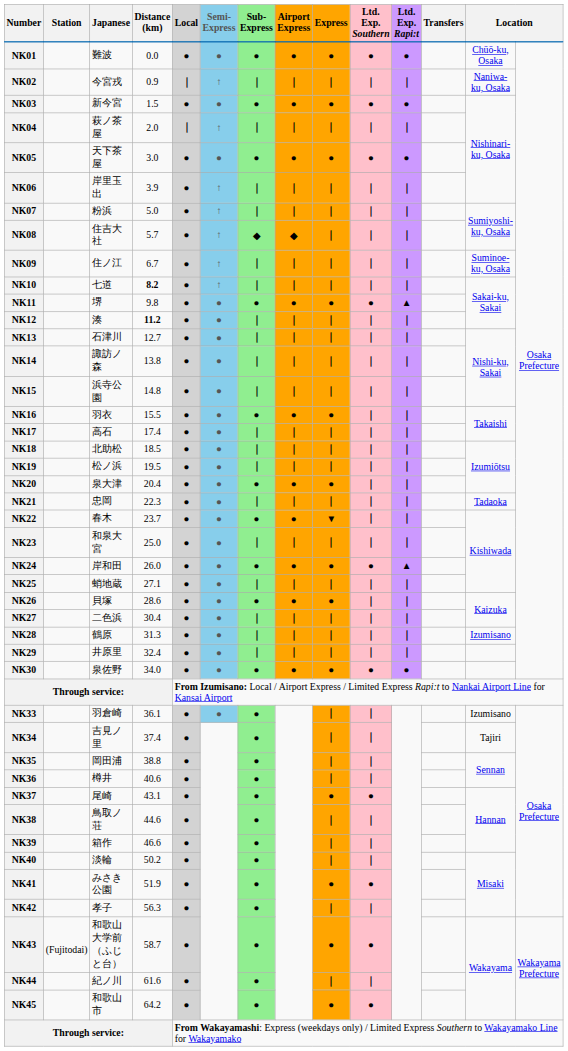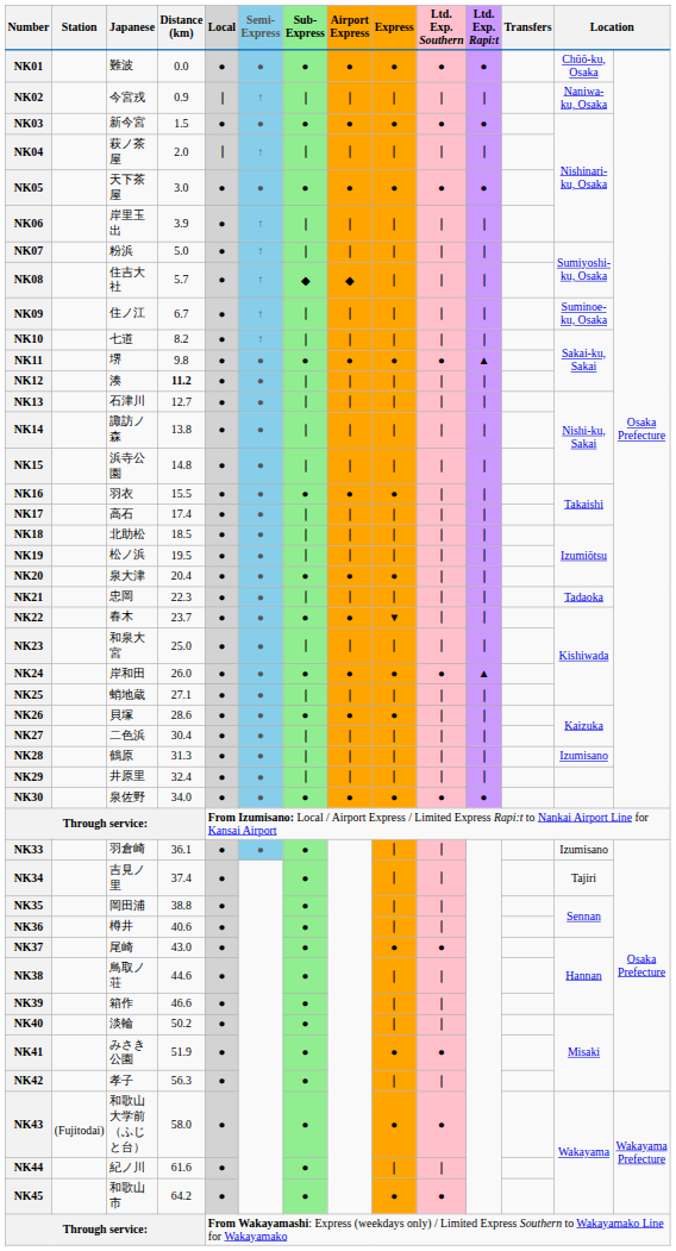 <table class="wikitable">
 <tr style="text-align: center; border-bottom: 2px solid #0065AF;">
 <th>Number</th>
 <th>Station</th>
 <th>Japanese</th>
 <th>Distance (km)</th>
 <th style="background:lightgrey;">Local</th>
 <th style="background: skyblue; color: #555555;">Semi-Express</th>
 <th style="background:lightgreen;">Sub-Express</th>
 <th style="background:orange;">Airport Express</th>
 <th style="background:orange;">Express</th>
 <th style="background:pink;">Ltd. Exp. <em>Southern</em></th>
 <th style="background:#CC99FF;">Ltd. Exp. <em>Rapi:t</em></th>
 <th>Transfers</th>
 <th colspan="2">Location</th>
 </tr>
 <tr style="text-align:center;">
 <th>NK01</th>
 <td style="text-align: left; "></td>
 <td style="text-align: left; ">難波</td>
 <td>0.0</td>
 <td style="background: lightgrey; ">●</td>
 <td style="background: skyblue; color:#555; ">●</td>
 <td style="background: lightgreen; ">●</td>
 <td style="background: orange; ">●</td>
 <td style="background: orange; ">●</td>
 <td style="background: pink; ">●</td>
 <td style="background: #c9f; ">●</td>
 <td></td>
 <td><a href='#'>Chūō-ku, Osaka</a></td>
 <td rowspan="30"><a href='#'>Osaka Prefecture</a></td>
 </tr>
 <tr style="text-align:center;">
 <th>NK02</th>
 <td style="text-align: left; "></td>
 <td style="text-align: left; ">今宮戎</td>
 <td>0.9</td>
 <td style="background: lightgrey; "><strong>｜</strong></td>
 <td style="background: skyblue; color:#555; ">↑</td>
 <td style="background: lightgreen; "><strong>｜</strong></td>
 <td style="background: orange; "><strong>｜</strong></td>
 <td style="background: orange; "><strong>｜</strong></td>
 <td style="background: pink; "><strong>｜</strong></td>
 <td style="background: #c9f; "><strong>｜</strong></td>
 <td></td>
 <td><a href='#'>Naniwa-ku, Osaka</a></td>
 </tr>
 <tr style="text-align:center;">
 <th>NK03</th>
 <td style="text-align: left; "></td>
 <td style="text-align: left; ">新今宮</td>
 <td>1.5</td>
 <td style="background: lightgrey; ">●</td>
 <td style="background: skyblue; color:#555; ">●</td>
 <td style="background: lightgreen; ">●</td>
 <td style="background: orange; ">●</td>
 <td style="background: orange; ">●</td>
 <td style="background: pink; ">●</td>
 <td style="background: #c9f; ">●</td>
 <td></td>
 <td rowspan="4"><a href='#'>Nishinari-ku, Osaka</a></td>
 </tr>
 <tr style="text-align:center;">
 <th>NK04</th>
 <td style="text-align: left; "></td>
 <td style="text-align: left; ">萩ノ茶屋</td>
 <td>2.0</td>
 <td style="background: lightgrey; "><strong>｜</strong></td>
 <td style="background: skyblue; color:#555; ">↑</td>
 <td style="background: lightgreen; "><strong>｜</strong></td>
 <td style="background: orange; "><strong>｜</strong></td>
 <td style="background: orange; "><strong>｜</strong></td>
 <td style="background: pink; "><strong>｜</strong></td>
 <td style="background: #c9f; "><strong>｜</strong></td>
 <td></td>
 </tr>
 <tr style="text-align:center;">
 <th>NK05</th>
 <td style="text-align: left; "></td>
 <td style="text-align: left; ">天下茶屋</td>
 <td>3.0</td>
 <td style="background: lightgrey; ">●</td>
 <td style="background: skyblue; color:#555; ">●</td>
 <td style="background: lightgreen; ">●</td>
 <td style="background: orange; ">●</td>
 <td style="background: orange; ">●</td>
 <td style="background: pink; ">●</td>
 <td style="background: #c9f; ">●</td>
 <td></td>
 </tr>
 <tr style="text-align:center;">
 <th>NK06</th>
 <td style="text-align: left; "></td>
 <td style="text-align: left; ">岸里玉出</td>
 <td>3.9</td>
 <td style="background: lightgrey; ">●</td>
 <td style="background: skyblue; color:#555; ">↑</td>
 <td style="background: lightgreen; "><strong>｜</strong></td>
 <td style="background: orange; "><strong>｜</strong></td>
 <td style="background: orange; "><strong>｜</strong></td>
 <td style="background: pink; "><strong>｜</strong></td>
 <td style="background: #c9f; "><strong>｜</strong></td>
 <td></td>
 </tr>
 <tr style="text-align:center;">
 <th>NK07</th>
 <td style="text-align: left; "></td>
 <td style="text-align: left; ">粉浜</td>
 <td>5.0</td>
 <td style="background: lightgrey; ">●</td>
 <td style="background: skyblue; color:#555; ">↑</td>
 <td style="background: lightgreen; "><strong>｜</strong></td>
 <td style="background: orange; "><strong>｜</strong></td>
 <td style="background: orange; "><strong>｜</strong></td>
 <td style="background: pink; "><strong>｜</strong></td>
 <td style="background: #c9f; "><strong>｜</strong></td>
 <td></td>
 <td rowspan="2"><a href='#'>Sumiyoshi-ku, Osaka</a></td>
 </tr>
 <tr style="text-align:center;">
 <th>NK08</th>
 <td style="text-align: left; "></td>
 <td style="text-align: left; ">住吉大社</td>
 <td>5.7</td>
 <td style="background: lightgrey; ">●</td>
 <td style="background: skyblue; color:#555; ">↑</td>
 <td style="background: lightgreen; ">◆</td>
 <td style="background: orange; ">◆</td>
 <td style="background: orange; "><strong>｜</strong></td>
 <td style="background: pink; "><strong>｜</strong></td>
 <td style="background: #c9f; "><strong>｜</strong></td>
 <td></td>
 </tr>
 <tr style="text-align:center;">
 <th>NK09</th>
 <td style="text-align: left; "></td>
 <td style="text-align: left; ">住ノ江</td>
 <td>6.7</td>
 <td style="background: lightgrey; ">●</td>
 <td style="background: skyblue; color:#555; ">↑</td>
 <td style="background: lightgreen; "><strong>｜</strong></td>
 <td style="background: orange; "><strong>｜</strong></td>
 <td style="background: orange; "><strong>｜</strong></td>
 <td style="background: pink; "><strong>｜</strong></td>
 <td style="background: #c9f; "><strong>｜</strong></td>
 <td></td>
 <td><a href='#'>Suminoe-ku, Osaka</a></td>
 </tr>
 <tr style="text-align:center;">
 <th>NK10</th>
 <td style="text-align: left; "></td>
 <td style="text-align: left; ">七道</td>
-<td><strong>8.2</strong></td>
+<td>8.2</td>
 <td style="background: lightgrey; ">●</td>
 <td style="background: skyblue; color:#555; ">↑</td>
 <td style="background: lightgreen; "><strong>｜</strong></td>
 <td style="background: orange; "><strong>｜</strong></td>
 <td style="background: orange; "><strong>｜</strong></td>
 <td style="background: pink; "><strong>｜</strong></td>
 <td style="background: #c9f; "><strong>｜</strong></td>
 <td></td>
 <td rowspan="3"><a href='#'>Sakai-ku, Sakai</a></td>
 </tr>
 <tr style="text-align:center;">
 <th>NK11</th>
 <td style="text-align: left; "></td>
 <td style="text-align: left; ">堺</td>
 <td>9.8</td>
 <td style="background: lightgrey; ">●</td>
 <td style="background: skyblue; color:#555; ">●</td>
 <td style="background: lightgreen; ">●</td>
 <td style="background: orange; ">●</td>
 <td style="background: orange; ">●</td>
 <td style="background: pink; ">●</td>
 <td style="background: #c9f; ">▲</td>
 <td></td>
 </tr>
 <tr style="text-align:center;">
 <th>NK12</th>
 <td style="text-align: left; "></td>
 <td style="text-align: left; ">湊</td>
 <td><strong>11.2</strong></td>
 <td style="background: lightgrey; ">●</td>
 <td style="background: skyblue; color:#555; ">●</td>
 <td style="background: lightgreen; "><strong>｜</strong></td>
 <td style="background: orange; "><strong>｜</strong></td>
 <td style="background: orange; "><strong>｜</strong></td>
 <td style="background: pink; "><strong>｜</strong></td>
 <td style="background: #c9f; "><strong>｜</strong></td>
 <td></td>
 </tr>
 <tr style="text-align:center;">
 <th>NK13</th>
 <td style="text-align: left; "></td>
 <td style="text-align: left; ">石津川</td>
 <td>12.7</td>
 <td style="background: lightgrey; ">●</td>
 <td style="background: skyblue; color:#555; ">●</td>
 <td style="background: lightgreen; "><strong>｜</strong></td>
 <td style="background: orange; "><strong>｜</strong></td>
 <td style="background: orange; "><strong>｜</strong></td>
 <td style="background: pink; "><strong>｜</strong></td>
 <td style="background: #c9f; "><strong>｜</strong></td>
 <td></td>
 <td rowspan="3"><a href='#'>Nishi-ku, Sakai</a></td>
 </tr>
 <tr style="text-align:center;">
 <th>NK14</th>
 <td style="text-align: left; "></td>
 <td style="text-align: left; ">諏訪ノ森</td>
 <td>13.8</td>
 <td style="background: lightgrey; ">●</td>
 <td style="background: skyblue; color:#555; ">●</td>
 <td style="background: lightgreen; "><strong>｜</strong></td>
 <td style="background: orange; "><strong>｜</strong></td>
 <td style="background: orange; "><strong>｜</strong></td>
 <td style="background: pink; "><strong>｜</strong></td>
 <td style="background: #c9f; "><strong>｜</strong></td>
 <td></td>
 </tr>
 <tr style="text-align:center;">
 <th>NK15</th>
 <td style="text-align: left; "></td>
 <td style="text-align: left; ">浜寺公園</td>
 <td>14.8</td>
 <td style="background: lightgrey; ">●</td>
 <td style="background: skyblue; color:#555; ">●</td>
 <td style="background: lightgreen; "><strong>｜</strong></td>
 <td style="background: orange; "><strong>｜</strong></td>
 <td style="background: orange; "><strong>｜</strong></td>
 <td style="background: pink; "><strong>｜</strong></td>
 <td style="background: #c9f; "><strong>｜</strong></td>
 <td></td>
 </tr>
 <tr style="text-align:center;">
 <th>NK16</th>
 <td style="text-align: left; "></td>
 <td style="text-align: left; ">羽衣</td>
 <td>15.5</td>
 <td style="background: lightgrey; ">●</td>
 <td style="background: skyblue; color:#555; ">●</td>
 <td style="background: lightgreen; ">●</td>
 <td style="background: orange; ">●</td>
 <td style="background: orange; ">●</td>
 <td style="background: pink; "><strong>｜</strong></td>
 <td style="background: #c9f; "><strong>｜</strong></td>
 <td></td>
 <td rowspan="2"><a href='#'>Takaishi</a></td>
 </tr>
 <tr style="text-align:center;">
 <th>NK17</th>
 <td style="text-align: left; "></td>
 <td style="text-align: left; ">高石</td>
 <td>17.4</td>
 <td style="background: lightgrey; ">●</td>
 <td style="background: skyblue; color:#555; ">●</td>
 <td style="background: lightgreen; "><strong>｜</strong></td>
 <td style="background: orange; "><strong>｜</strong></td>
 <td style="background: orange; "><strong>｜</strong></td>
 <td style="background: pink; "><strong>｜</strong></td>
 <td style="background: #c9f; "><strong>｜</strong></td>
 <td></td>
 </tr>
 <tr style="text-align:center;">
 <th>NK18</th>
 <td style="text-align: left; "></td>
 <td style="text-align: left; ">北助松</td>
 <td>18.5</td>
 <td style="background: lightgrey; ">●</td>
 <td style="background: skyblue; color:#555; ">●</td>
 <td style="background: lightgreen; "><strong>｜</strong></td>
 <td style="background: orange; "><strong>｜</strong></td>
 <td style="background: orange; "><strong>｜</strong></td>
 <td style="background: pink; "><strong>｜</strong></td>
 <td style="background: #c9f; "><strong>｜</strong></td>
 <td></td>
 <td rowspan="3"><a href='#'>Izumiōtsu</a></td>
 </tr>
 <tr style="text-align:center;">
 <th>NK19</th>
 <td style="text-align: left; "></td>
 <td style="text-align: left; ">松ノ浜</td>
 <td>19.5</td>
 <td style="background: lightgrey; ">●</td>
 <td style="background: skyblue; color:#555; ">●</td>
 <td style="background: lightgreen; "><strong>｜</strong></td>
 <td style="background: orange; "><strong>｜</strong></td>
 <td style="background: orange; "><strong>｜</strong></td>
 <td style="background: pink; "><strong>｜</strong></td>
 <td style="background: #c9f; "><strong>｜</strong></td>
 <td></td>
 </tr>
 <tr style="text-align:center;">
 <th>NK20</th>
 <td style="text-align: left; "></td>
 <td style="text-align: left; ">泉大津</td>
 <td>20.4</td>
 <td style="background: lightgrey; ">●</td>
 <td style="background: skyblue; color:#555; ">●</td>
 <td style="background: lightgreen; ">●</td>
 <td style="background: orange; ">●</td>
 <td style="background: orange; ">●</td>
 <td style="background: pink; "><strong>｜</strong></td>
 <td style="background: #c9f; "><strong>｜</strong></td>
 <td></td>
 </tr>
 <tr style="text-align:center;">
 <th>NK21</th>
 <td style="text-align: left; "></td>
 <td style="text-align: left; ">忠岡</td>
 <td>22.3</td>
 <td style="background: lightgrey; ">●</td>
 <td style="background: skyblue; color:#555; ">●</td>
 <td style="background: lightgreen; "><strong>｜</strong></td>
 <td style="background: orange; "><strong>｜</strong></td>
 <td style="background: orange; "><strong>｜</strong></td>
 <td style="background: pink; "><strong>｜</strong></td>
 <td style="background: #c9f; "><strong>｜</strong></td>
 <td></td>
 <td><a href='#'>Tadaoka</a></td>
 </tr>
 <tr style="text-align:center;">
 <th>NK22</th>
 <td style="text-align: left; "></td>
 <td style="text-align: left; ">春木</td>
 <td>23.7</td>
 <td style="background: lightgrey; ">●</td>
 <td style="background: skyblue; color:#555; ">●</td>
 <td style="background: lightgreen; ">●</td>
 <td style="background: orange; ">●</td>
 <td style="background: orange; ">▼</td>
 <td style="background: pink; "><strong>｜</strong></td>
 <td style="background: #c9f; "><strong>｜</strong></td>
 <td></td>
 <td rowspan="4"><a href='#'>Kishiwada</a></td>
 </tr>
 <tr style="text-align:center;">
 <th>NK23</th>
 <td style="text-align: left; "></td>
 <td style="text-align: left; ">和泉大宮</td>
 <td>25.0</td>
 <td style="background: lightgrey; ">●</td>
 <td style="background: skyblue; color:#555; ">●</td>
 <td style="background: lightgreen; "><strong>｜</strong></td>
 <td style="background: orange; "><strong>｜</strong></td>
 <td style="background: orange; "><strong>｜</strong></td>
 <td style="background: pink; "><strong>｜</strong></td>
 <td style="background: #c9f; "><strong>｜</strong></td>
 <td></td>
 </tr>
 <tr style="text-align:center;">
 <th>NK24</th>
 <td style="text-align: left; "></td>
 <td style="text-align: left; ">岸和田</td>
 <td>26.0</td>
 <td style="background: lightgrey; ">●</td>
 <td style="background: skyblue; color:#555; ">●</td>
 <td style="background: lightgreen; ">●</td>
 <td style="background: orange; ">●</td>
 <td style="background: orange; ">●</td>
 <td style="background: pink; ">●</td>
 <td style="background: #c9f; ">▲</td>
 <td></td>
 </tr>
 <tr style="text-align:center;">
 <th>NK25</th>
 <td style="text-align: left; "></td>
 <td style="text-align: left; ">蛸地蔵</td>
 <td>27.1</td>
 <td style="background: lightgrey; ">●</td>
 <td style="background: skyblue; color:#555; ">●</td>
 <td style="background: lightgreen; "><strong>｜</strong></td>
 <td style="background: orange; "><strong>｜</strong></td>
 <td style="background: orange; "><strong>｜</strong></td>
 <td style="background: pink; "><strong>｜</strong></td>
 <td style="background: #c9f; "><strong>｜</strong></td>
 <td></td>
 </tr>
 <tr style="text-align:center;">
 <th>NK26</th>
 <td style="text-align: left; "></td>
 <td style="text-align: left; ">貝塚</td>
 <td>28.6</td>
 <td style="background: lightgrey; ">●</td>
 <td style="background: skyblue; color:#555; ">●</td>
 <td style="background: lightgreen; ">●</td>
 <td style="background: orange; ">●</td>
 <td style="background: orange; ">●</td>
 <td style="background: pink; "><strong>｜</strong></td>
 <td style="background: #c9f; "><strong>｜</strong></td>
 <td></td>
 <td rowspan="2"><a href='#'>Kaizuka</a></td>
 </tr>
 <tr style="text-align:center;">
 <th>NK27</th>
 <td style="text-align: left; "></td>
 <td style="text-align: left; ">二色浜</td>
 <td>30.4</td>
 <td style="background: lightgrey; ">●</td>
 <td style="background: skyblue; color:#555; ">●</td>
 <td style="background: lightgreen; "><strong>｜</strong></td>
 <td style="background: orange; "><strong>｜</strong></td>
 <td style="background: orange; "><strong>｜</strong></td>
 <td style="background: pink; "><strong>｜</strong></td>
 <td style="background: #c9f; "><strong>｜</strong></td>
 <td></td>
 </tr>
 <tr style="text-align:center;">
 <th>NK28</th>
 <td style="text-align: left; "></td>
 <td style="text-align: left; ">鶴原</td>
 <td>31.3</td>
 <td style="background: lightgrey; ">●</td>
 <td style="background: skyblue; color:#555; ">●</td>
 <td style="background: lightgreen; "><strong>｜</strong></td>
 <td style="background: orange; "><strong>｜</strong></td>
 <td style="background: orange; "><strong>｜</strong></td>
 <td style="background: pink; "><strong>｜</strong></td>
 <td style="background: #c9f; "><strong>｜</strong></td>
 <td></td>
 <td><a href='#'>Izumisano</a></td>
 </tr>
 <tr style="text-align:center;">
 <th>NK29</th>
 <td style="text-align: left; "></td>
 <td style="text-align: left; ">井原里</td>
 <td>32.4</td>
 <td style="background: lightgrey; ">●</td>
 <td style="background: skyblue; color:#555; ">●</td>
 <td style="background: lightgreen; "><strong>｜</strong></td>
 <td style="background: orange; "><strong>｜</strong></td>
 <td style="background: orange; "><strong>｜</strong></td>
 <td style="background: pink; "><strong>｜</strong></td>
 <td style="background: #c9f; "><strong>｜</strong></td>
 <td></td>
 <td></td>
 </tr>
 <tr style="text-align:center;">
 <th>NK30</th>
 <td style="text-align: left; "></td>
 <td style="text-align: left; ">泉佐野</td>
 <td>34.0</td>
 <td style="background: lightgrey; ">●</td>
 <td style="background: skyblue; color:#555; ">●</td>
 <td style="background: lightgreen; ">●</td>
 <td style="background: orange; ">●</td>
 <td style="background: orange; ">●</td>
 <td style="background: pink; ">●</td>
 <td style="background: #c9f; ">●</td>
 <td></td>
 <td></td>
 </tr>
 <tr>
 <th colspan="4">Through service:</th>
 <td colspan="10"><strong>From Izumisano:</strong> Local / Airport Express / Limited Express <em>Rapi:t</em> to  <a href='#'>Nankai Airport Line</a> for <a href='#'>Kansai Airport</a></td>
 </tr>
 <tr style="text-align:center;">
 <th>NK33</th>
 <td style="text-align: left; "></td>
 <td style="text-align: left; ">羽倉崎</td>
 <td>36.1</td>
 <td style="background: lightgrey; ">●</td>
 <td style="background: skyblue; color:#555; ">●</td>
 <td style="background: lightgreen; ">●</td>
 <td rowspan="13"></td>
 <td style="background: orange; "><strong>｜</strong></td>
 <td style="background: pink; "><strong>｜</strong></td>
 <td rowspan="13"></td>
 <td></td>
 <td>Izumisano</td>
 <td rowspan="10"><a href='#'>Osaka Prefecture</a></td>
 </tr>
 <tr style="text-align:center;">
 <th>NK34</th>
 <td style="text-align: left; "></td>
 <td style="text-align: left; ">吉見ノ里</td>
 <td>37.4</td>
 <td style="background: lightgrey; ">●</td>
 <td rowspan="12"></td>
 <td style="background: lightgreen; ">●</td>
 <td style="background: orange; "><strong>｜</strong></td>
 <td style="background: pink; "><strong>｜</strong></td>
 <td></td>
 <td>Tajiri</td>
 </tr>
 <tr style="text-align:center;">
 <th>NK35</th>
 <td style="text-align: left; "></td>
 <td style="text-align: left; ">岡田浦</td>
 <td>38.8</td>
 <td style="background: lightgrey; ">●</td>
 <td style="background: lightgreen; ">●</td>
 <td style="background: orange; "><strong>｜</strong></td>
 <td style="background: pink; "><strong>｜</strong></td>
 <td></td>
 <td rowspan="2"><a href='#'>Sennan</a></td>
 </tr>
 <tr style="text-align:center;">
 <th>NK36</th>
 <td style="text-align: left; "></td>
 <td style="text-align: left; ">樽井</td>
 <td>40.6</td>
 <td style="background: lightgrey; ">●</td>
 <td style="background: lightgreen; ">●</td>
 <td style="background: orange; "><strong>｜</strong></td>
 <td style="background: pink; "><strong>｜</strong></td>
 <td></td>
 </tr>
 <tr style="text-align:center;">
 <th>NK37</th>
 <td style="text-align: left; "></td>
 <td style="text-align: left; ">尾崎</td>
-<td>43.1</td>
+<td>43.0</td>
 <td style="background: lightgrey; ">●</td>
 <td style="background: lightgreen; ">●</td>
 <td style="background: orange; ">●</td>
 <td style="background: pink; ">●</td>
 <td></td>
 <td rowspan="3"><a href='#'>Hannan</a></td>
 </tr>
 <tr style="text-align:center;">
 <th>NK38</th>
 <td style="text-align: left; "></td>
 <td style="text-align: left; ">鳥取ノ荘</td>
 <td>44.6</td>
 <td style="background: lightgrey; ">●</td>
 <td style="background: lightgreen; ">●</td>
 <td style="background: orange; "><strong>｜</strong></td>
 <td style="background: pink; "><strong>｜</strong></td>
 <td></td>
 </tr>
 <tr style="text-align:center;">
 <th>NK39</th>
 <td style="text-align: left; "></td>
 <td style="text-align: left; ">箱作</td>
 <td>46.6</td>
 <td style="background: lightgrey; ">●</td>
 <td style="background: lightgreen; ">●</td>
 <td style="background: orange; "><strong>｜</strong></td>
 <td style="background: pink; "><strong>｜</strong></td>
 <td></td>
 </tr>
 <tr style="text-align:center;">
 <th>NK40</th>
 <td style="text-align: left; "></td>
 <td style="text-align: left; ">淡輪</td>
 <td>50.2</td>
 <td style="background: lightgrey; ">●</td>
 <td style="background: lightgreen; ">●</td>
 <td style="background: orange; "><strong>｜</strong></td>
 <td style="background: pink; "><strong>｜</strong></td>
 <td></td>
 <td rowspan="3"><a href='#'>Misaki</a></td>
 </tr>
 <tr style="text-align:center;">
 <th>NK41</th>
 <td style="text-align: left; "></td>
 <td style="text-align: left; ">みさき公園</td>
 <td>51.9</td>
 <td style="background: lightgrey; ">●</td>
 <td style="background: lightgreen; ">●</td>
 <td style="background: orange; ">●</td>
 <td style="background: pink; ">●</td>
 <td></td>
 </tr>
 <tr style="text-align:center;">
 <th>NK42</th>
 <td style="text-align: left; "></td>
 <td style="text-align: left; ">孝子</td>
 <td>56.3</td>
 <td style="background: lightgrey; ">●</td>
 <td style="background: lightgreen; ">●</td>
 <td style="background: orange; "><strong>｜</strong></td>
 <td style="background: pink; "><strong>｜</strong></td>
 <td></td>
 </tr>
 <tr style="text-align:center;">
 <th>NK43</th>
 <td style="text-align: left; "><br>(Fujitodai)</td>
 <td style="text-align: left; ">和歌山大学前<br> （ふじと台）</td>
-<td>58.7</td>
+<td>58.0</td>
 <td style="background: lightgrey; ">●</td>
 <td style="background: lightgreen; ">●</td>
 <td style="background: orange; ">●</td>
 <td style="background: pink; ">●</td>
 <td></td>
 <td rowspan="3"><a href='#'>Wakayama</a></td>
 <td rowspan="3"><a href='#'>Wakayama Prefecture</a></td>
 </tr>
 <tr style="text-align:center;">
 <th>NK44</th>
 <td style="text-align: left; "></td>
 <td style="text-align: left; ">紀ノ川</td>
 <td>61.6</td>
 <td style="background: lightgrey; ">●</td>
 <td style="background: lightgreen; ">●</td>
 <td style="background: orange; "><strong>｜</strong></td>
 <td style="background: pink; "><strong>｜</strong></td>
 <td></td>
 </tr>
 <tr style="text-align:center;">
 <th>NK45</th>
 <td style="text-align: left; "></td>
 <td style="text-align: left; ">和歌山市</td>
 <td>64.2</td>
 <td style="background: lightgrey; ">●</td>
 <td style="background: lightgreen; ">●</td>
 <td style="background: orange; ">●</td>
 <td style="background: pink; ">●</td>
 <td></td>
 </tr>
 <tr>
 <th colspan="4">Through service:</th>
 <td colspan="10"><strong>From Wakayamashi</strong>: Express (weekdays only) / Limited Express <em>Southern</em> to  <a href='#'>Wakayamako Line</a> for <a href='#'>Wakayamako</a></td>
 </tr>
 </table>
